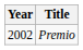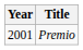 <table class="wikitable">
 <tr>
 <th>Year</th>
 <th>Title</th>
 </tr>
 <tr>
-<td>2002</td>
+<td>2001</td>
 <td><em>Premio</em></td>
 </tr>
 </table>
